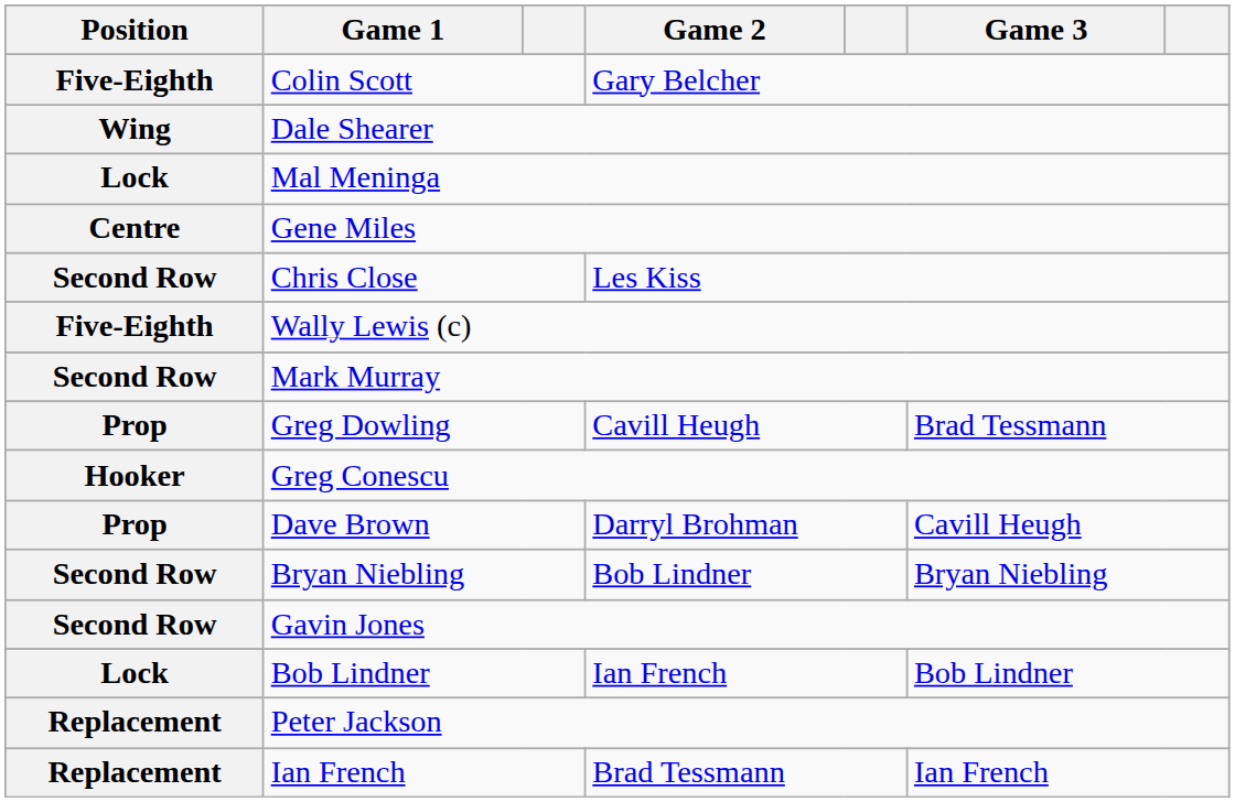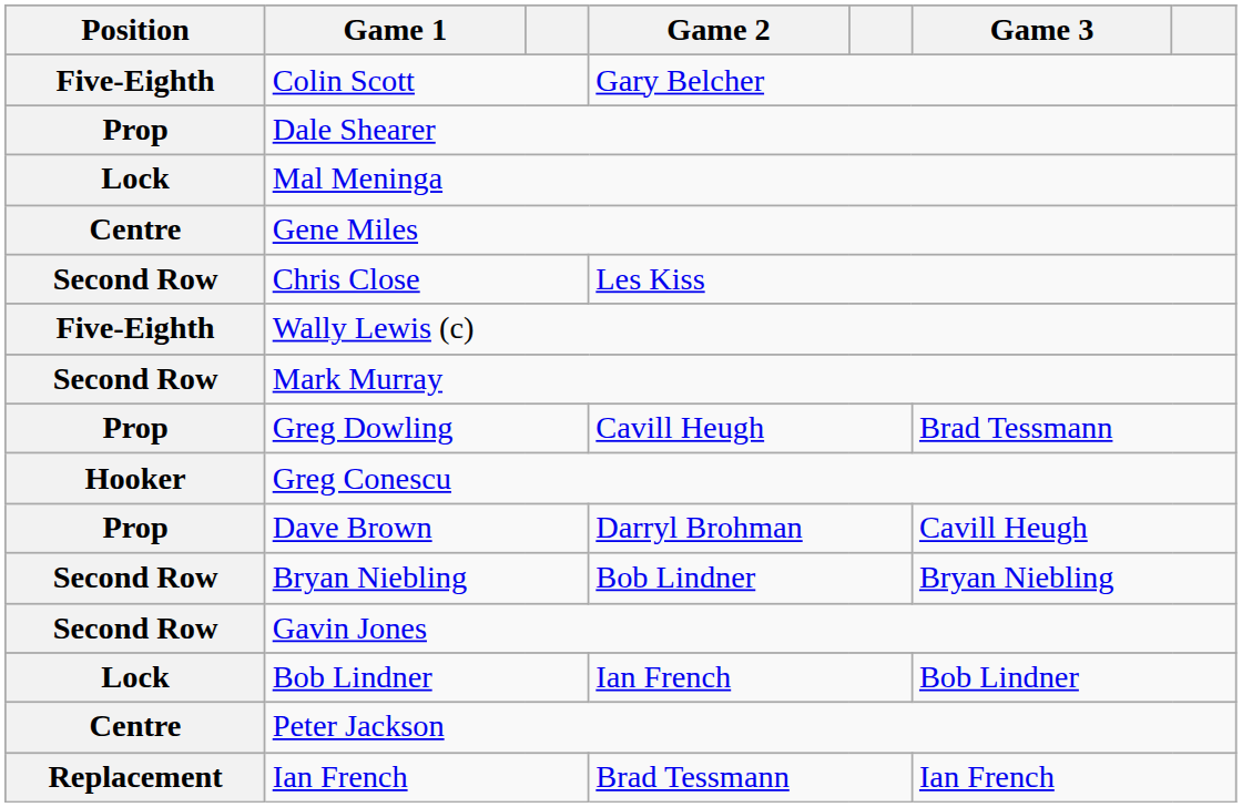 <table class="wikitable">
 <tr>
 <th style="width:125px;">Position</th>
 <th style="width:125px;">Game 1</th>
 <th style="width:25px;"></th>
 <th style="width:125px;">Game 2</th>
 <th style="width:25px;"></th>
 <th style="width:125px;">Game 3</th>
 <th style="width:25px;"></th>
 </tr>
 <tr>
 <th>Five-Eighth</th>
 <td colspan="2"> <a href='#'>Colin Scott</a></td>
 <td colspan="4"> <a href='#'>Gary Belcher</a></td>
 </tr>
 <tr>
-<th>Wing</th>
+<th>Prop</th>
 <td colspan="6"> <a href='#'>Dale Shearer</a></td>
 </tr>
 <tr>
 <th>Lock</th>
 <td colspan="6"> <a href='#'>Mal Meninga</a></td>
 </tr>
 <tr>
 <th>Centre</th>
 <td colspan="6"> <a href='#'>Gene Miles</a></td>
 </tr>
 <tr>
 <th>Second Row</th>
 <td colspan="2"> <a href='#'>Chris Close</a></td>
 <td colspan="4"> <a href='#'>Les Kiss</a></td>
 </tr>
 <tr>
 <th>Five-Eighth</th>
 <td colspan="6"> <a href='#'>Wally Lewis</a> (c)</td>
 </tr>
 <tr>
 <th>Second Row</th>
 <td colspan="6"> <a href='#'>Mark Murray</a></td>
 </tr>
 <tr>
 <th>Prop</th>
 <td colspan="2"> <a href='#'>Greg Dowling</a></td>
 <td colspan="2"> <a href='#'>Cavill Heugh</a></td>
 <td colspan="2"> <a href='#'>Brad Tessmann</a></td>
 </tr>
 <tr>
 <th>Hooker</th>
 <td colspan="6"> <a href='#'>Greg Conescu</a></td>
 </tr>
 <tr>
 <th>Prop</th>
 <td colspan="2"> <a href='#'>Dave Brown</a></td>
 <td colspan="2"> <a href='#'>Darryl Brohman</a></td>
 <td colspan="2"> <a href='#'>Cavill Heugh</a></td>
 </tr>
 <tr>
 <th>Second Row</th>
 <td colspan="2"> <a href='#'>Bryan Niebling</a></td>
 <td colspan="2"> <a href='#'>Bob Lindner</a></td>
 <td colspan="2"> <a href='#'>Bryan Niebling</a></td>
 </tr>
 <tr>
 <th>Second Row</th>
 <td colspan="6"> <a href='#'>Gavin Jones</a></td>
 </tr>
 <tr>
 <th>Lock</th>
 <td colspan="2"> <a href='#'>Bob Lindner</a></td>
 <td colspan="2"> <a href='#'>Ian French</a></td>
 <td colspan="2"> <a href='#'>Bob Lindner</a></td>
 </tr>
 <tr>
-<th>Replacement</th>
+<th>Centre</th>
 <td colspan="6"> <a href='#'>Peter Jackson</a></td>
 </tr>
 <tr>
 <th>Replacement</th>
 <td colspan="2"> <a href='#'>Ian French</a></td>
 <td colspan="2"> <a href='#'>Brad Tessmann</a></td>
 <td colspan="2"> <a href='#'>Ian French</a></td>
 </tr>
 </table>
